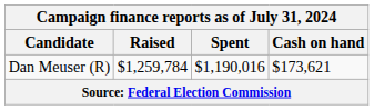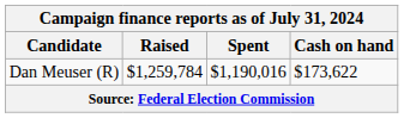 <table class="wikitable sortable">
 <tr>
 <th colspan=4>Campaign finance reports as of July 31, 2024</th>
 </tr>
 <tr style="text-align:center;">
 <th>Candidate</th>
 <th>Raised</th>
 <th>Spent</th>
 <th>Cash on hand</th>
 </tr>
 <tr>
 <td>Dan Meuser (R)</td>
 <td>$1,259,784</td>
 <td>$1,190,016</td>
-<td>$173,621</td>
+<td>$173,622</td>
 </tr>
 <tr>
 <th colspan="4"><small>Source: <a href='#'>Federal Election Commission</a></small></th>
 </tr>
 </table>
